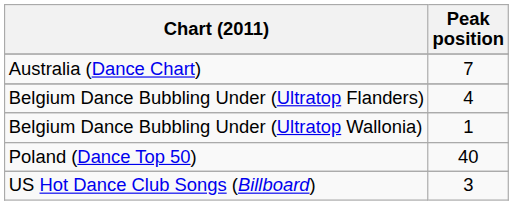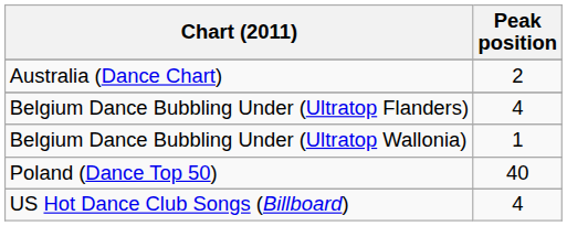 <table class="wikitable sortable">
 <tr>
 <th>Chart (2011)</th>
 <th>Peak<br>position</th>
 </tr>
 <tr>
 </tr>
 <tr>
 <td align="left">Australia (<a href='#'>Dance Chart</a>)</td>
-<td style="text-align:center;">7</td>
+<td style="text-align:center;">2</td>
 </tr>
 <tr>
 </tr>
 <tr>
 </tr>
 <tr>
 </tr>
 <tr>
 </tr>
 <tr>
 <td>Belgium Dance Bubbling Under (<a href='#'>Ultratop</a> Flanders)</td>
 <td align=center>4</td>
 </tr>
 <tr>
 </tr>
 <tr>
 </tr>
 <tr>
 <td>Belgium Dance Bubbling Under (<a href='#'>Ultratop</a> Wallonia)</td>
 <td align=center>1</td>
 </tr>
 <tr>
 </tr>
 <tr>
 </tr>
 <tr>
 </tr>
 <tr>
 </tr>
 <tr>
 </tr>
 <tr>
 </tr>
 <tr>
 <td>Poland (<a href='#'>Dance Top 50</a>)</td>
 <td style="text-align:center;">40</td>
 </tr>
 <tr>
 </tr>
 <tr>
 </tr>
 <tr>
 </tr>
 <tr>
 </tr>
 <tr>
 </tr>
 <tr>
 <td align="left">US <a href='#'>Hot Dance Club Songs</a> (<em><a href='#'>Billboard</a></em>)</td>
-<td style="text-align:center;">3</td>
+<td style="text-align:center;">4</td>
 </tr>
 </table>
